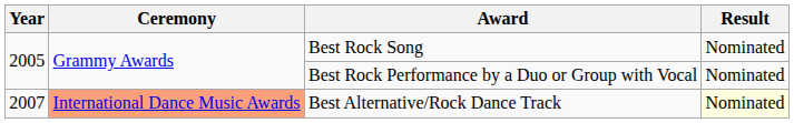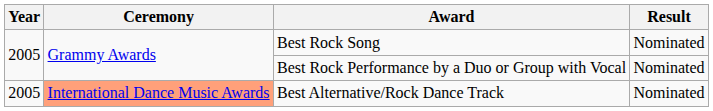 <table class="wikitable">
 <tr>
 <th align="left">Year</th>
 <th align="left">Ceremony</th>
 <th align="left">Award</th>
 <th align="left">Result</th>
 </tr>
 <tr>
 <td align="left" rowspan="2">2005</td>
 <td align="left" rowspan="2"><a href='#'>Grammy Awards</a></td>
 <td align="left">Best Rock Song</td>
 <td align="left">Nominated</td>
 </tr>
 <tr>
 <td align="left">Best Rock Performance by a Duo or Group with Vocal</td>
 <td align="left">Nominated</td>
 </tr>
 <tr>
-<td align="left">2007</td>
+<td align="left">2005</td>
 <td align="left" style="background: lightsalmon;"><a href='#'>International Dance Music Awards</a></td>
 <td align="left">Best Alternative/Rock Dance Track</td>
-<td align="left" style="background: lightyellow;">Nominated</td>
+<td align="left">Nominated</td>
 </tr>
 <tr>
 </tr>
 </table>
